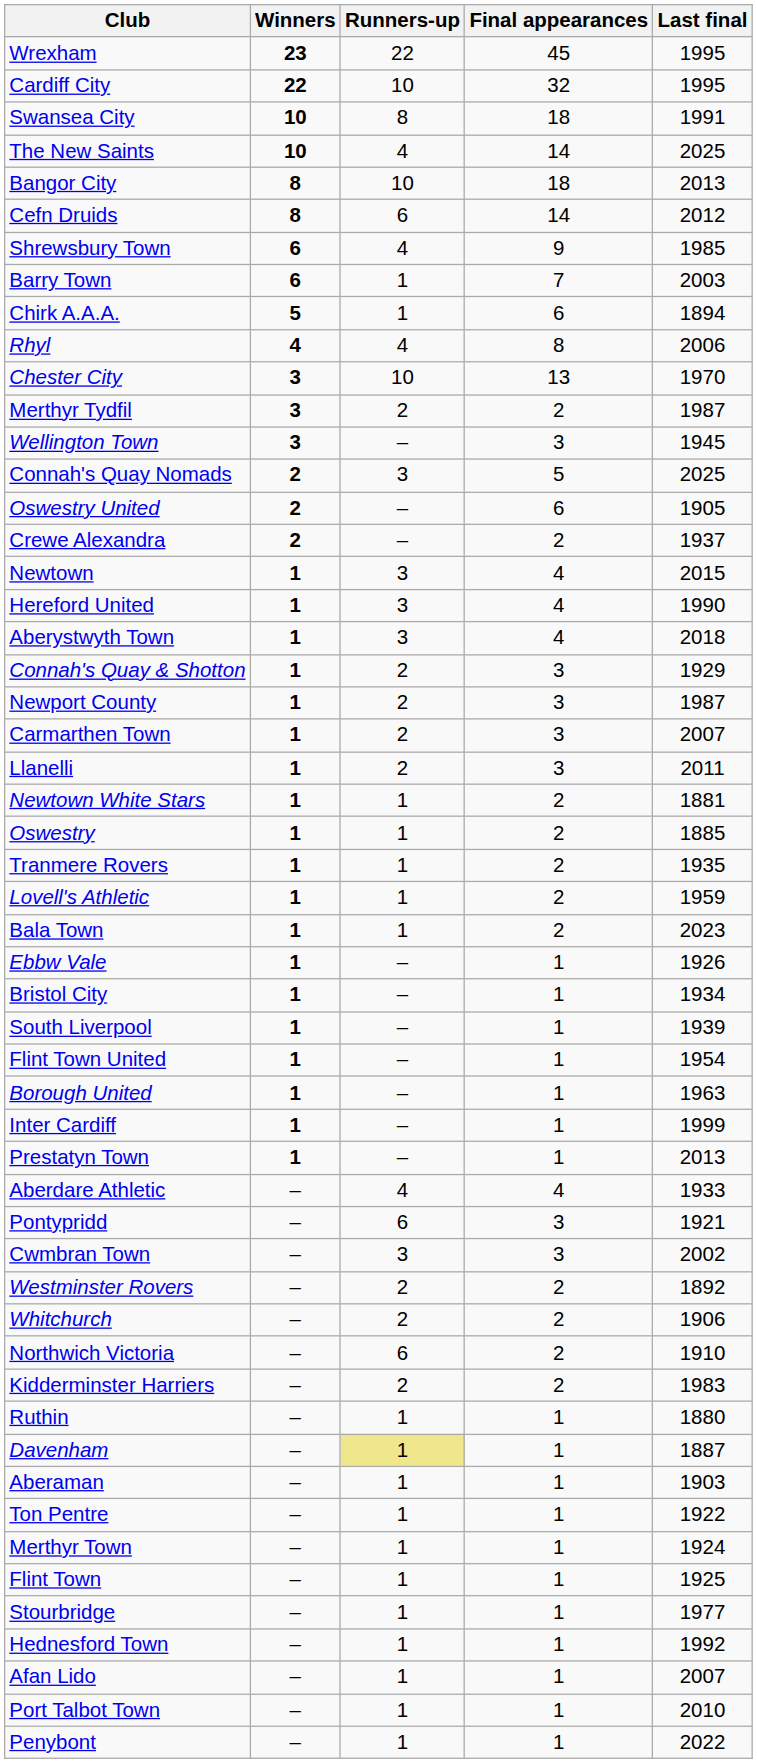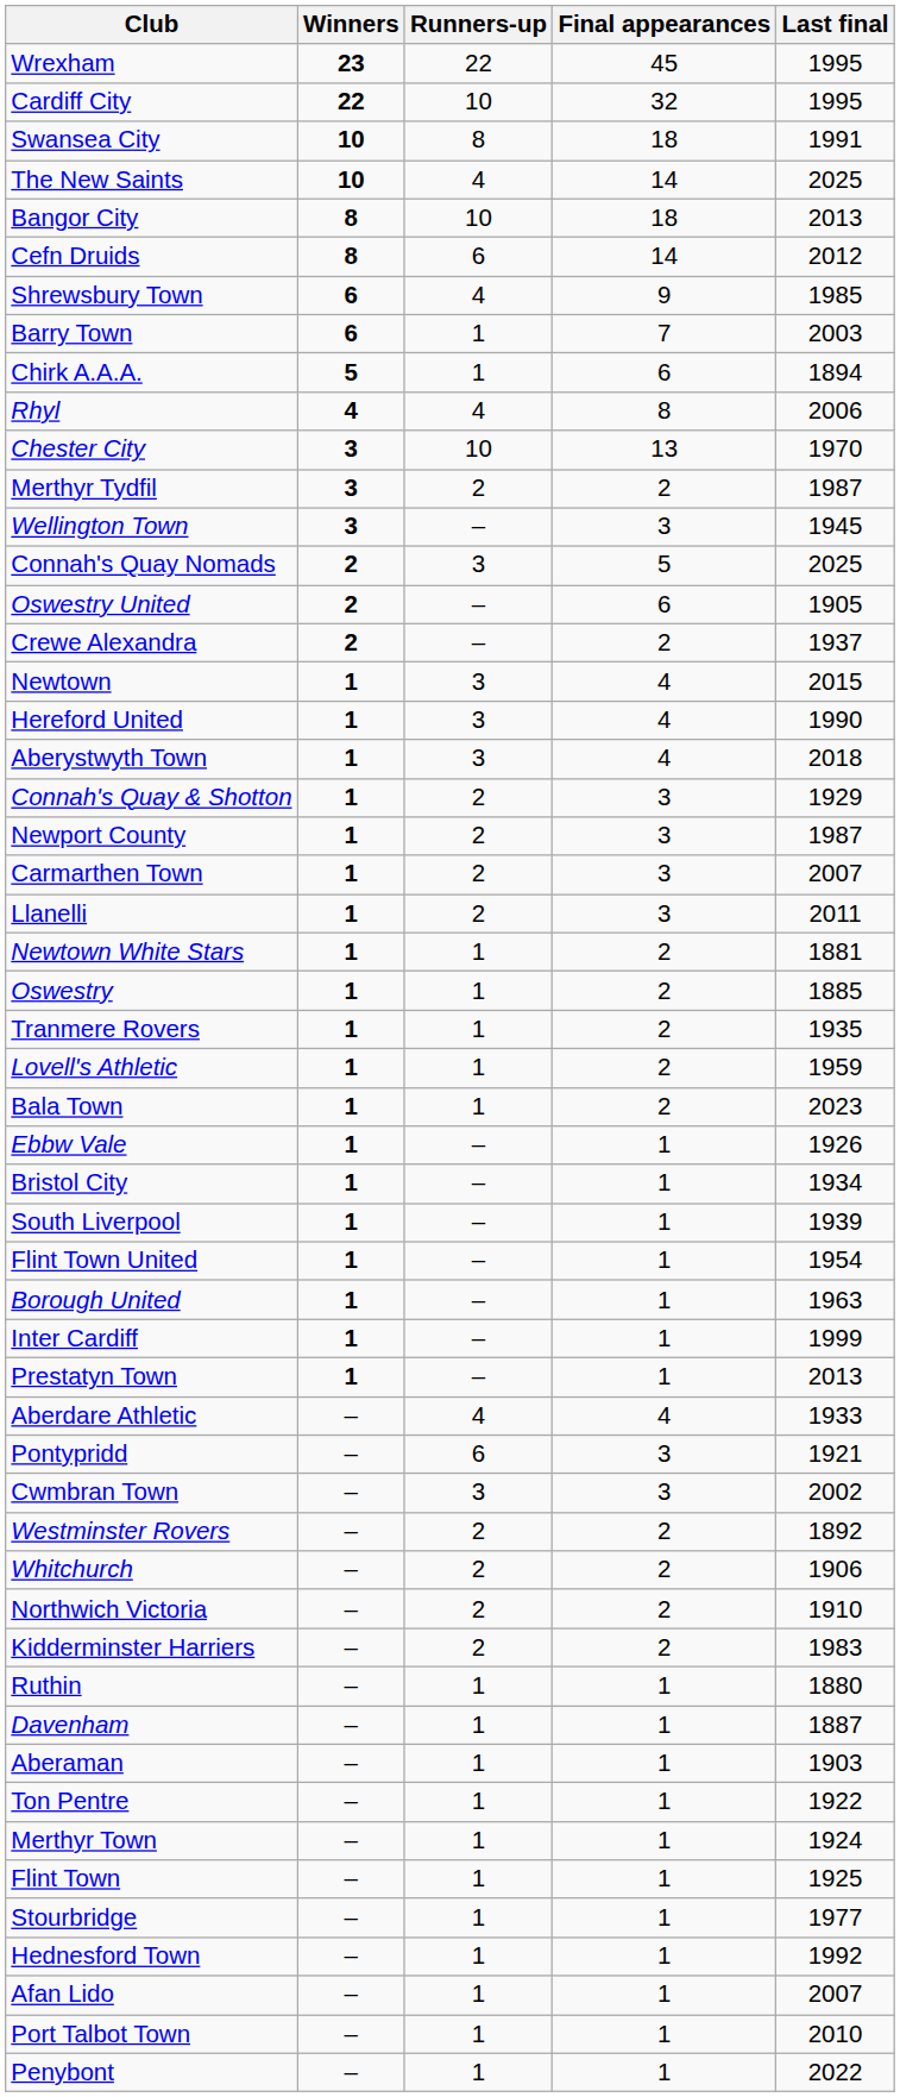 <table class="wikitable sortable" style="text-align: center;">
 <tr>
 <th>Club</th>
 <th>Winners</th>
 <th>Runners-up</th>
 <th>Final appearances</th>
 <th>Last final</th>
 </tr>
 <tr>
 <td align=left><a href='#'>Wrexham</a></td>
 <td><strong>23</strong></td>
 <td>22</td>
 <td>45</td>
 <td>1995</td>
 </tr>
 <tr>
 <td align=left><a href='#'>Cardiff City</a></td>
 <td><strong>22</strong></td>
 <td>10</td>
 <td>32</td>
 <td>1995</td>
 </tr>
 <tr>
 <td align=left><a href='#'>Swansea City</a></td>
 <td><strong>10</strong></td>
 <td>8</td>
 <td>18</td>
 <td>1991</td>
 </tr>
 <tr>
 <td align=left><a href='#'>The New Saints</a></td>
 <td><strong>10</strong></td>
 <td>4</td>
 <td>14</td>
 <td>2025</td>
 </tr>
 <tr>
 <td align=left><a href='#'>Bangor City</a></td>
 <td><strong>8</strong></td>
 <td>10</td>
 <td>18</td>
 <td>2013</td>
 </tr>
 <tr>
 <td align=left><a href='#'>Cefn Druids</a></td>
 <td><strong>8</strong></td>
 <td>6</td>
 <td>14</td>
 <td>2012</td>
 </tr>
 <tr>
 <td align=left><a href='#'>Shrewsbury Town</a> </td>
 <td><strong>6</strong></td>
 <td>4</td>
 <td>9</td>
 <td>1985</td>
 </tr>
 <tr>
 <td align=left><a href='#'>Barry Town</a></td>
 <td><strong>6</strong></td>
 <td>1</td>
 <td>7</td>
 <td>2003</td>
 </tr>
 <tr>
 <td align=left><a href='#'>Chirk A.A.A.</a></td>
 <td><strong>5</strong></td>
 <td>1</td>
 <td>6</td>
 <td>1894</td>
 </tr>
 <tr>
 <td align=left><em><a href='#'>Rhyl</a></em></td>
 <td><strong>4</strong></td>
 <td>4</td>
 <td>8</td>
 <td>2006</td>
 </tr>
 <tr>
 <td align=left><em><a href='#'>Chester City</a></em> </td>
 <td><strong>3</strong></td>
 <td>10</td>
 <td>13</td>
 <td>1970</td>
 </tr>
 <tr>
 <td align=left><a href='#'>Merthyr Tydfil</a></td>
 <td><strong>3</strong></td>
 <td>2</td>
 <td>2</td>
 <td>1987</td>
 </tr>
 <tr>
 <td align=left><em><a href='#'>Wellington Town</a></em> </td>
 <td><strong>3</strong></td>
 <td>–</td>
 <td>3</td>
 <td>1945</td>
 </tr>
 <tr>
 <td align=left><a href='#'>Connah's Quay Nomads</a></td>
 <td><strong>2</strong></td>
 <td>3</td>
 <td>5</td>
 <td>2025</td>
 </tr>
 <tr>
 <td align=left><em><a href='#'>Oswestry United</a></em> </td>
 <td><strong>2</strong></td>
 <td>–</td>
 <td>6</td>
 <td>1905</td>
 </tr>
 <tr>
 <td align=left><a href='#'>Crewe Alexandra</a> </td>
 <td><strong>2</strong></td>
 <td>–</td>
 <td>2</td>
 <td>1937</td>
 </tr>
 <tr>
 <td align=left><a href='#'>Newtown</a></td>
 <td><strong>1</strong></td>
 <td>3</td>
 <td>4</td>
 <td>2015</td>
 </tr>
 <tr>
 <td align=left><a href='#'>Hereford United</a> </td>
 <td><strong>1</strong></td>
 <td>3</td>
 <td>4</td>
 <td>1990</td>
 </tr>
 <tr>
 <td align=left><a href='#'>Aberystwyth Town</a></td>
 <td><strong>1</strong></td>
 <td>3</td>
 <td>4</td>
 <td>2018</td>
 </tr>
 <tr>
 <td align=left><em><a href='#'>Connah's Quay & Shotton</a></em></td>
 <td><strong>1</strong></td>
 <td>2</td>
 <td>3</td>
 <td>1929</td>
 </tr>
 <tr>
 <td align=left><a href='#'>Newport County</a></td>
 <td><strong>1</strong></td>
 <td>2</td>
 <td>3</td>
 <td>1987</td>
 </tr>
 <tr>
 <td align=left><a href='#'>Carmarthen Town</a></td>
 <td><strong>1</strong></td>
 <td>2</td>
 <td>3</td>
 <td>2007</td>
 </tr>
 <tr>
 <td align=left><a href='#'>Llanelli</a></td>
 <td><strong>1</strong></td>
 <td>2</td>
 <td>3</td>
 <td>2011</td>
 </tr>
 <tr>
 <td align=left><em><a href='#'>Newtown White Stars</a></em></td>
 <td><strong>1</strong></td>
 <td>1</td>
 <td>2</td>
 <td>1881</td>
 </tr>
 <tr>
 <td align=left><em><a href='#'>Oswestry</a></em> </td>
 <td><strong>1</strong></td>
 <td>1</td>
 <td>2</td>
 <td>1885</td>
 </tr>
 <tr>
 <td align=left><a href='#'>Tranmere Rovers</a> </td>
 <td><strong>1</strong></td>
 <td>1</td>
 <td>2</td>
 <td>1935</td>
 </tr>
 <tr>
 <td align=left><em><a href='#'>Lovell's Athletic</a></em></td>
 <td><strong>1</strong></td>
 <td>1</td>
 <td>2</td>
 <td>1959</td>
 </tr>
 <tr>
 <td align=left><a href='#'>Bala Town</a></td>
 <td><strong>1</strong></td>
 <td>1</td>
 <td>2</td>
 <td>2023</td>
 </tr>
 <tr>
 <td align=left><em><a href='#'>Ebbw Vale</a></em></td>
 <td><strong>1</strong></td>
 <td>–</td>
 <td>1</td>
 <td>1926</td>
 </tr>
 <tr>
 <td align=left><a href='#'>Bristol City</a> </td>
 <td><strong>1</strong></td>
 <td>–</td>
 <td>1</td>
 <td>1934</td>
 </tr>
 <tr>
 <td align=left><a href='#'>South Liverpool</a> </td>
 <td><strong>1</strong></td>
 <td>–</td>
 <td>1</td>
 <td>1939</td>
 </tr>
 <tr>
 <td align=left><a href='#'>Flint Town United</a></td>
 <td><strong>1</strong></td>
 <td>–</td>
 <td>1</td>
 <td>1954</td>
 </tr>
 <tr>
 <td align=left><em><a href='#'>Borough United</a></em></td>
 <td><strong>1</strong></td>
 <td>–</td>
 <td>1</td>
 <td>1963</td>
 </tr>
 <tr>
 <td align=left><a href='#'>Inter Cardiff</a></td>
 <td><strong>1</strong></td>
 <td>–</td>
 <td>1</td>
 <td>1999</td>
 </tr>
 <tr>
 <td align=left><a href='#'>Prestatyn Town</a></td>
 <td><strong>1</strong></td>
 <td>–</td>
 <td>1</td>
 <td>2013</td>
 </tr>
 <tr>
 <td align=left><a href='#'>Aberdare Athletic</a></td>
 <td>–</td>
 <td>4</td>
 <td>4</td>
 <td>1933</td>
 </tr>
 <tr>
 <td align=left><a href='#'>Pontypridd</a></td>
 <td>–</td>
 <td>6</td>
 <td>3</td>
 <td>1921</td>
 </tr>
 <tr>
 <td align=left><a href='#'>Cwmbran Town</a></td>
 <td>–</td>
 <td>3</td>
 <td>3</td>
 <td>2002</td>
 </tr>
 <tr>
 <td align=left><em><a href='#'>Westminster Rovers</a></em></td>
 <td>–</td>
 <td>2</td>
 <td>2</td>
 <td>1892</td>
 </tr>
 <tr>
 <td align=left><em><a href='#'>Whitchurch</a> </em></td>
 <td>–</td>
 <td>2</td>
 <td>2</td>
 <td>1906</td>
 </tr>
 <tr>
 <td align=left><a href='#'>Northwich Victoria</a> </td>
 <td>–</td>
-<td>6</td>
+<td>2</td>
 <td>2</td>
 <td>1910</td>
 </tr>
 <tr>
 <td align=left><a href='#'>Kidderminster Harriers</a> </td>
 <td>–</td>
 <td>2</td>
 <td>2</td>
 <td>1983</td>
 </tr>
 <tr>
 <td align=left><a href='#'>Ruthin</a></td>
 <td>–</td>
 <td>1</td>
 <td>1</td>
 <td>1880</td>
 </tr>
 <tr>
 <td align=left><em><a href='#'>Davenham</a></em> </td>
 <td>–</td>
-<td style="background: khaki;">1</td>
+<td>1</td>
 <td>1</td>
 <td>1887</td>
 </tr>
 <tr>
 <td align=left><a href='#'>Aberaman</a></td>
 <td>–</td>
 <td>1</td>
 <td>1</td>
 <td>1903</td>
 </tr>
 <tr>
 <td align=left><a href='#'>Ton Pentre</a></td>
 <td>–</td>
 <td>1</td>
 <td>1</td>
 <td>1922</td>
 </tr>
 <tr>
 <td align=left><a href='#'>Merthyr Town</a></td>
 <td>–</td>
 <td>1</td>
 <td>1</td>
 <td>1924</td>
 </tr>
 <tr>
 <td align=left><a href='#'>Flint Town</a></td>
 <td>–</td>
 <td>1</td>
 <td>1</td>
 <td>1925</td>
 </tr>
 <tr>
 <td align=left><a href='#'>Stourbridge</a> </td>
 <td>–</td>
 <td>1</td>
 <td>1</td>
 <td>1977</td>
 </tr>
 <tr>
 <td align=left><a href='#'>Hednesford Town</a> </td>
 <td>–</td>
 <td>1</td>
 <td>1</td>
 <td>1992</td>
 </tr>
 <tr>
 <td align=left><a href='#'>Afan Lido</a></td>
 <td>–</td>
 <td>1</td>
 <td>1</td>
 <td>2007</td>
 </tr>
 <tr>
 <td align=left><a href='#'>Port Talbot Town</a></td>
 <td>–</td>
 <td>1</td>
 <td>1</td>
 <td>2010</td>
 </tr>
 <tr>
 <td align=left><a href='#'>Penybont</a></td>
 <td>–</td>
 <td>1</td>
 <td>1</td>
 <td>2022</td>
 </tr>
 </table>
